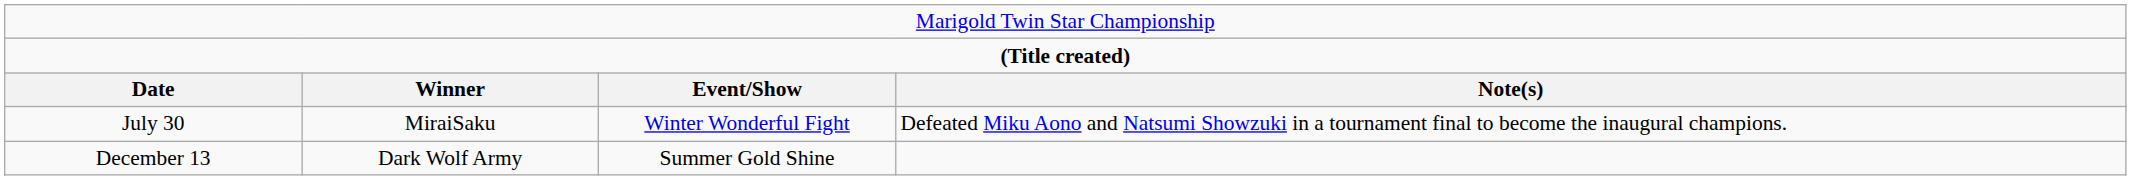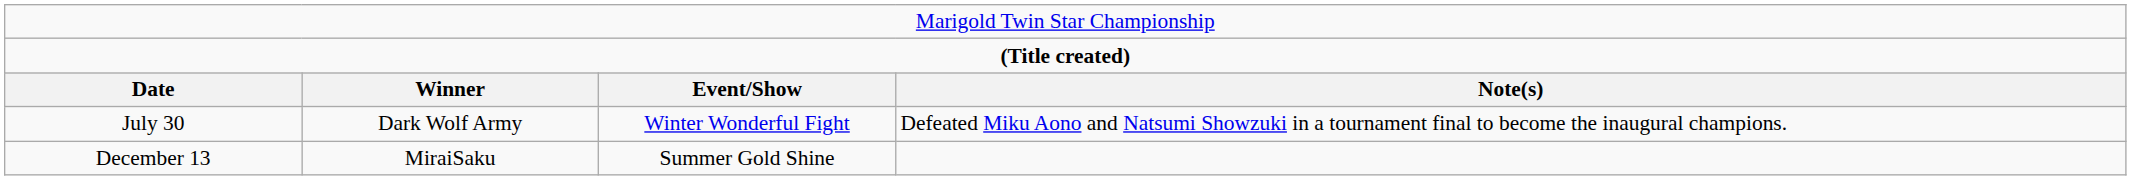 <table class="wikitable" style="text-align:center; width:100%;">
 <tr>
 <td colspan="4" style="text-align: center;"><a href='#'>Marigold Twin Star Championship</a></td>
 </tr>
 <tr>
 <td colspan="4" style="text-align: center;"><strong>(Title created)</strong></td>
 </tr>
 <tr>
 <th width=14%>Date</th>
 <th width=14%>Winner</th>
 <th width=14%>Event/Show</th>
 <th width=58%>Note(s)</th>
 </tr>
 <tr>
 <td>July 30</td>
-<td>MiraiSaku<br></td>
+<td>Dark Wolf Army<br></td>
 <td><a href='#'>Winter Wonderful Fight</a><br></td>
 <td align=left>Defeated <a href='#'>Miku Aono</a> and <a href='#'>Natsumi Showzuki</a> in a tournament final to become the inaugural champions.</td>
 </tr>
 <tr>
 <td>December 13</td>
-<td>Dark Wolf Army<br></td>
+<td>MiraiSaku<br></td>
 <td>Summer Gold Shine<br></td>
 <td></td>
 </tr>
 </table>
